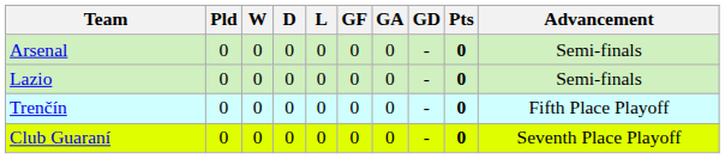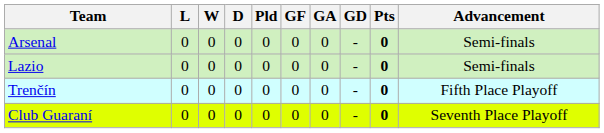 <table class=wikitable style="text-align:center">
 <tr>
 <th width=165>Team</th>
-<th width=20>Pld</th>
+<th width=20>L</th>
 <th width=20>W</th>
 <th width=20>D</th>
-<th width=20>L</th>
+<th width=20>Pld</th>
 <th width=20>GF</th>
 <th width=20>GA</th>
 <th width=20>GD</th>
 <th width=20>Pts</th>
 <th width=200>Advancement</th>
 </tr>
 <tr bgcolor=#d0f0c0>
 <td style="text-align:left"> <a href='#'>Arsenal</a></td>
 <td>0</td>
 <td>0</td>
 <td>0</td>
 <td>0</td>
 <td>0</td>
 <td>0</td>
 <td>-</td>
 <td><strong>0</strong></td>
 <td>Semi-finals</td>
 </tr>
 <tr bgcolor=#d0f0c0>
 <td style="text-align:left"> <a href='#'>Lazio</a></td>
 <td>0</td>
 <td>0</td>
 <td>0</td>
 <td>0</td>
 <td>0</td>
 <td>0</td>
 <td>-</td>
 <td><strong>0</strong></td>
 <td>Semi-finals</td>
 </tr>
 <tr bgcolor=#d0FFFF>
 <td style="text-align:left"> <a href='#'>Trenčín</a></td>
 <td>0</td>
 <td>0</td>
 <td>0</td>
 <td>0</td>
 <td>0</td>
 <td>0</td>
 <td>-</td>
 <td><strong>0</strong></td>
 <td>Fifth Place Playoff</td>
 </tr>
 <tr bgcolor=#dFFF00>
 <td style="text-align:left"> <a href='#'>Club Guaraní</a></td>
 <td>0</td>
 <td>0</td>
 <td>0</td>
 <td>0</td>
 <td>0</td>
 <td>0</td>
 <td>-</td>
 <td><strong>0</strong></td>
 <td>Seventh Place Playoff</td>
 </tr>
 </table>
